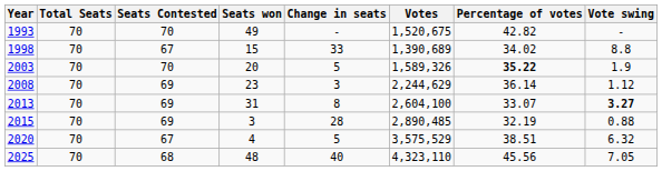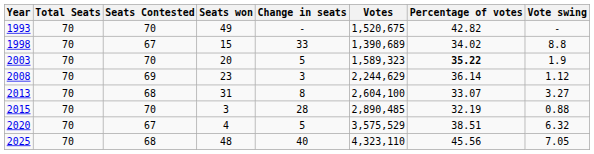 <table class="wikitable sortable" style="text-align:center">
 <tr>
 <th>Year</th>
 <th>Total Seats</th>
 <th>Seats Contested</th>
 <th>Seats won</th>
 <th>Change in seats</th>
 <th>Votes</th>
 <th>Percentage of votes</th>
 <th>Vote swing</th>
 </tr>
 <tr>
 <td><a href='#'>1993</a></td>
 <td>70</td>
 <td>70</td>
 <td>49</td>
 <td>-</td>
 <td>1,520,675</td>
 <td>42.82</td>
 <td>-</td>
 </tr>
 <tr>
 <td><a href='#'>1998</a></td>
 <td>70</td>
 <td>67</td>
 <td>15</td>
 <td>33</td>
 <td>1,390,689</td>
 <td>34.02</td>
 <td>8.8</td>
 </tr>
 <tr>
 <td><a href='#'>2003</a></td>
 <td>70</td>
 <td>70</td>
 <td>20</td>
 <td>5</td>
-<td>1,589,326</td>
+<td>1,589,323</td>
 <td><strong>35.22</strong></td>
 <td>1.9</td>
 </tr>
 <tr>
 <td><a href='#'>2008</a></td>
 <td>70</td>
 <td>69</td>
 <td>23</td>
 <td>3</td>
 <td>2,244,629</td>
 <td>36.14</td>
 <td>1.12</td>
 </tr>
 <tr>
 <td><a href='#'>2013</a></td>
 <td>70</td>
-<td>69</td>
+<td>68</td>
 <td>31</td>
 <td>8</td>
 <td>2,604,100</td>
 <td>33.07</td>
-<td><strong>3.27</strong></td>
+<td>3.27</td>
 </tr>
 <tr>
 <td><a href='#'>2015</a></td>
 <td>70</td>
-<td>69</td>
+<td>70</td>
 <td>3</td>
 <td>28</td>
 <td>2,890,485</td>
 <td>32.19</td>
 <td>0.88</td>
 </tr>
 <tr>
 <td><a href='#'>2020</a></td>
 <td>70</td>
 <td>67</td>
 <td>4</td>
 <td>5</td>
 <td>3,575,529</td>
 <td>38.51</td>
 <td>6.32</td>
 </tr>
 <tr>
 <td><a href='#'>2025</a></td>
 <td>70</td>
 <td>68</td>
 <td>48</td>
 <td>40</td>
 <td>4,323,110</td>
 <td>45.56</td>
 <td>7.05</td>
 </tr>
 </table>
